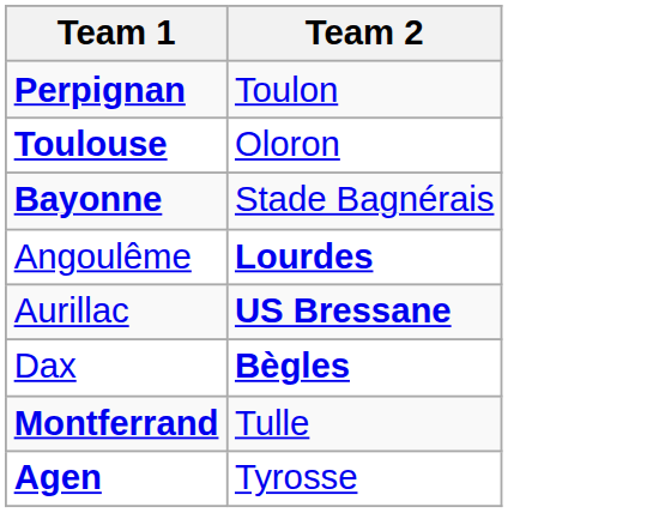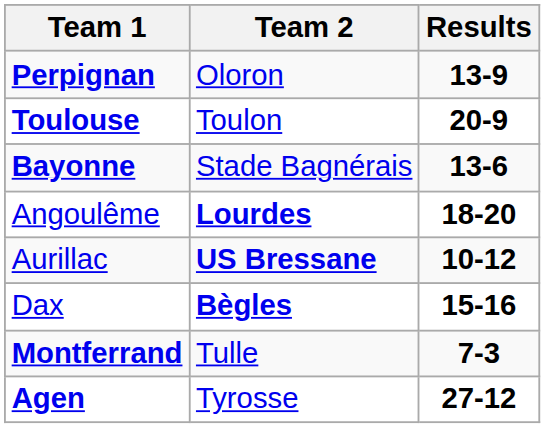 <table class="wikitable">
 <tr>
 <th>Team 1</th>
 <th>Team 2</th>
+<th>Results</th>
 </tr>
 <tr>
 <td><strong><a href='#'>Perpignan</a></strong></td>
-<td><a href='#'>Toulon</a></td>
+<td><a href='#'>Oloron</a></td>
+<td align="center"><strong>13-9</strong></td>
 </tr>
 <tr bgcolor="white">
 <td><strong><a href='#'>Toulouse</a></strong></td>
-<td><a href='#'>Oloron</a></td>
+<td><a href='#'>Toulon</a></td>
+<td align="center"><strong>20-9</strong></td>
 </tr>
 <tr>
 <td><strong><a href='#'>Bayonne</a></strong></td>
 <td><a href='#'>Stade Bagnérais</a></td>
+<td align="center"><strong>13-6</strong></td>
 </tr>
 <tr bgcolor="white">
 <td><a href='#'>Angoulême</a></td>
 <td><strong><a href='#'>Lourdes</a></strong></td>
+<td align="center"><strong>18-20</strong></td>
 </tr>
 <tr>
 <td><a href='#'>Aurillac</a></td>
 <td><strong><a href='#'>US Bressane</a></strong></td>
+<td align="center"><strong>10-12</strong></td>
 </tr>
 <tr bgcolor="white">
 <td><a href='#'>Dax</a></td>
 <td><strong><a href='#'>Bègles</a></strong></td>
+<td align="center"><strong>15-16</strong></td>
 </tr>
 <tr>
 <td><strong><a href='#'>Montferrand</a></strong></td>
 <td><a href='#'>Tulle</a></td>
+<td align="center"><strong>7-3</strong></td>
 </tr>
 <tr bgcolor="white">
 <td><strong><a href='#'>Agen</a></strong></td>
 <td><a href='#'>Tyrosse</a></td>
+<td align="center"><strong>27-12</strong></td>
 </tr>
 </table>
